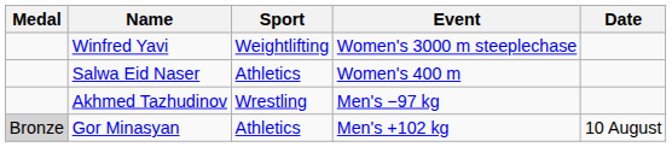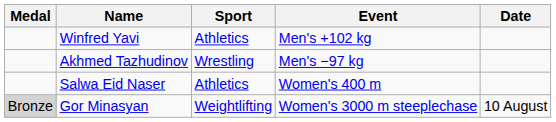 <table class="wikitable sortable" style="font-size: 95%;">
 <tr>
 <th>Medal</th>
 <th>Name</th>
 <th>Sport</th>
 <th>Event</th>
 <th>Date</th>
 </tr>
 <tr>
 <td></td>
 <td><a href='#'>Winfred Yavi</a></td>
-<td><a href='#'>Weightlifting</a></td>
-<td><a href='#'>Women's 3000 m steeplechase</a></td>
+<td><a href='#'>Athletics</a></td>
+<td><a href='#'>Men's +102 kg</a></td>
+<td></td>
+</tr>
+<tr>
+<td></td>
+<td><a href='#'>Akhmed Tazhudinov</a></td>
+<td><a href='#'>Wrestling</a></td>
+<td><a href='#'>Men's −97 kg</a></td>
 <td></td>
 </tr>
 <tr>
 <td></td>
 <td><a href='#'>Salwa Eid Naser</a></td>
 <td><a href='#'>Athletics</a></td>
 <td><a href='#'>Women's 400 m</a></td>
 <td></td>
 </tr>
 <tr>
-<td></td>
-<td><a href='#'>Akhmed Tazhudinov</a></td>
-<td><a href='#'>Wrestling</a></td>
-<td><a href='#'>Men's −97 kg</a></td>
-<td></td>
-</tr>
-<tr>
 <td style="background: lightgrey;"> Bronze</td>
 <td><a href='#'>Gor Minasyan</a></td>
-<td><a href='#'>Athletics</a></td>
-<td><a href='#'>Men's +102 kg</a></td>
+<td><a href='#'>Weightlifting</a></td>
+<td><a href='#'>Women's 3000 m steeplechase</a></td>
 <td>10 August</td>
 </tr>
 </table>
